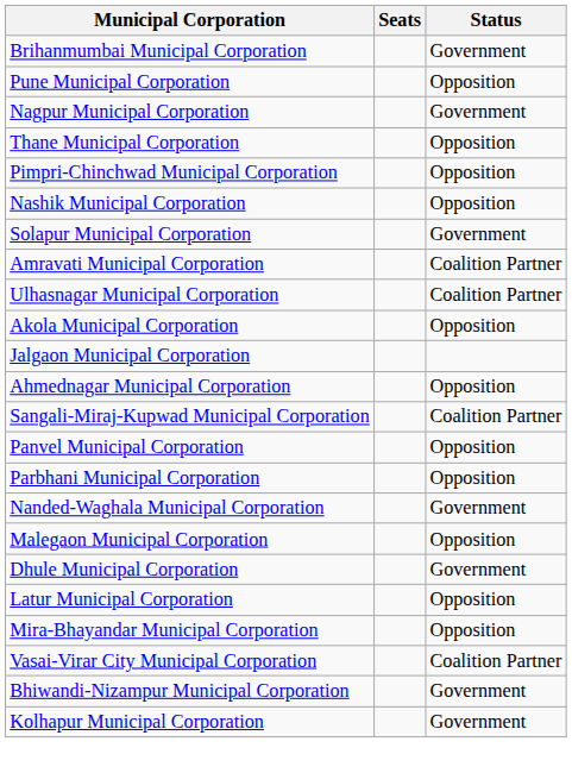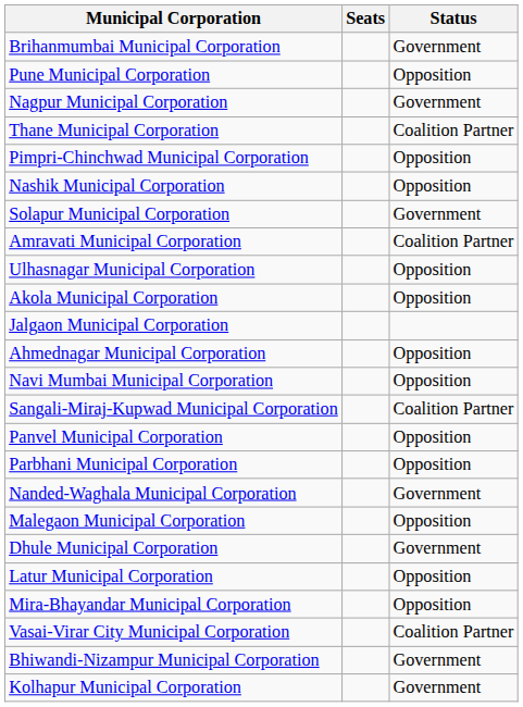 <table class="wikitable sortable" style="font-size: x-big">
 <tr>
 <th>Municipal Corporation</th>
 <th>Seats</th>
 <th>Status</th>
 </tr>
 <tr>
 <td><a href='#'>Brihanmumbai Municipal Corporation</a></td>
 <td></td>
 <td>Government</td>
 </tr>
 <tr>
 <td><a href='#'>Pune Municipal Corporation</a></td>
 <td></td>
 <td>Opposition</td>
 </tr>
 <tr>
 <td><a href='#'>Nagpur Municipal Corporation</a></td>
 <td></td>
 <td>Government</td>
 </tr>
 <tr>
 <td><a href='#'>Thane Municipal Corporation</a></td>
 <td></td>
-<td>Opposition</td>
+<td>Coalition Partner</td>
 </tr>
 <tr>
 <td><a href='#'>Pimpri-Chinchwad Municipal Corporation</a></td>
 <td></td>
 <td>Opposition</td>
 </tr>
 <tr>
 <td><a href='#'>Nashik Municipal Corporation</a></td>
 <td></td>
 <td>Opposition</td>
 </tr>
 <tr>
 <td><a href='#'>Solapur Municipal Corporation</a></td>
 <td></td>
 <td>Government</td>
 </tr>
 <tr>
 <td><a href='#'>Amravati Municipal Corporation</a></td>
 <td></td>
 <td>Coalition Partner</td>
 </tr>
 <tr>
 <td><a href='#'>Ulhasnagar Municipal Corporation</a></td>
 <td></td>
-<td>Coalition Partner</td>
+<td>Opposition</td>
 </tr>
 <tr>
 <td><a href='#'>Akola Municipal Corporation</a></td>
 <td></td>
 <td>Opposition</td>
 </tr>
 <tr>
 <td><a href='#'>Jalgaon Municipal Corporation</a></td>
 <td></td>
 <td></td>
 </tr>
 <tr>
 <td><a href='#'>Ahmednagar Municipal Corporation</a></td>
+<td></td>
+<td>Opposition</td>
+</tr>
+<tr>
+<td><a href='#'>Navi Mumbai Municipal Corporation</a></td>
 <td></td>
 <td>Opposition</td>
 </tr>
 <tr>
 <td><a href='#'>Sangali-Miraj-Kupwad Municipal Corporation</a></td>
 <td></td>
 <td>Coalition Partner</td>
 </tr>
 <tr>
 <td><a href='#'>Panvel Municipal Corporation</a></td>
 <td></td>
 <td>Opposition</td>
 </tr>
 <tr>
 <td><a href='#'>Parbhani Municipal Corporation</a></td>
 <td></td>
 <td>Opposition</td>
 </tr>
 <tr>
 <td><a href='#'>Nanded-Waghala Municipal Corporation</a></td>
 <td></td>
 <td>Government</td>
 </tr>
 <tr>
 <td><a href='#'>Malegaon Municipal Corporation</a></td>
 <td></td>
 <td>Opposition</td>
 </tr>
 <tr>
 <td><a href='#'>Dhule Municipal Corporation</a></td>
 <td></td>
 <td>Government</td>
 </tr>
 <tr>
 <td><a href='#'>Latur Municipal Corporation</a></td>
 <td></td>
 <td>Opposition</td>
 </tr>
 <tr>
 <td><a href='#'>Mira-Bhayandar Municipal Corporation</a></td>
 <td></td>
 <td>Opposition</td>
 </tr>
 <tr>
 <td><a href='#'>Vasai-Virar City Municipal Corporation</a></td>
 <td></td>
 <td>Coalition Partner</td>
 </tr>
 <tr>
 <td><a href='#'>Bhiwandi-Nizampur Municipal Corporation</a></td>
 <td></td>
 <td>Government</td>
 </tr>
 <tr>
 <td><a href='#'>Kolhapur Municipal Corporation</a></td>
 <td></td>
 <td>Government</td>
 </tr>
 </table>
